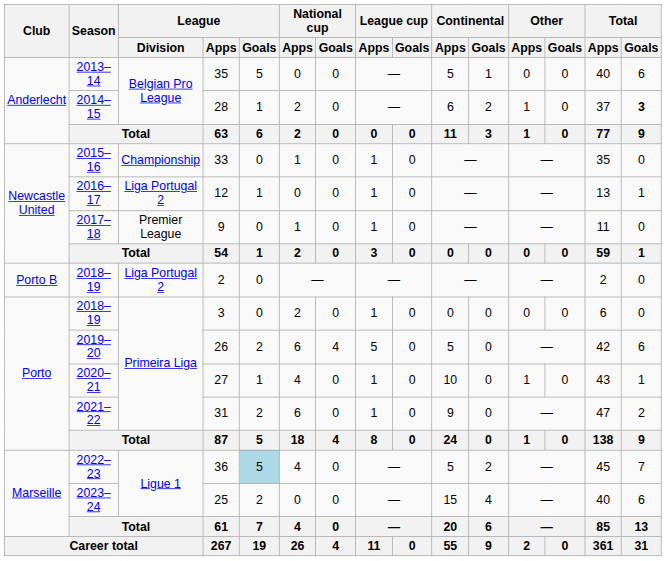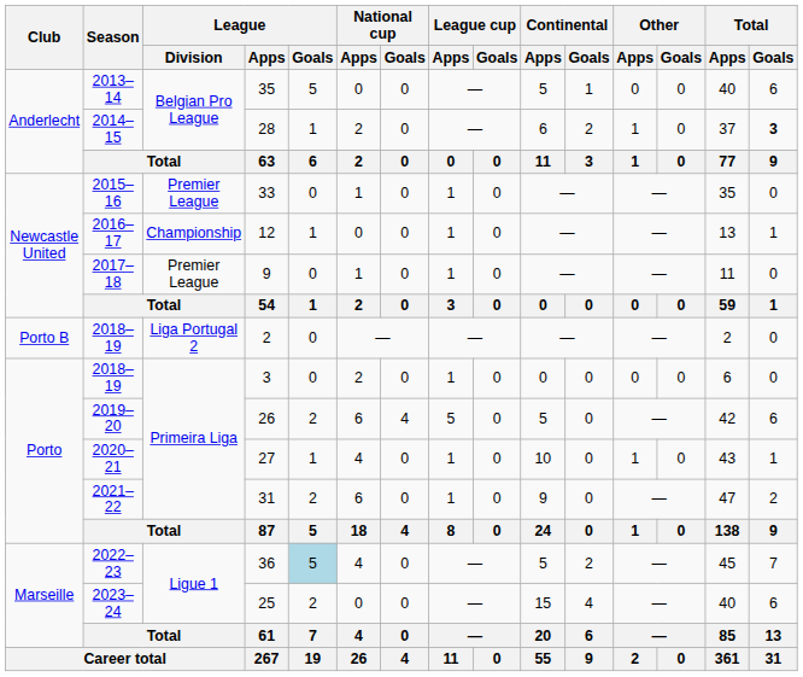 <table class="wikitable" style="text-align:center">
 <tr>
 <th rowspan="2">Club</th>
 <th rowspan="2">Season</th>
 <th colspan="3">League</th>
 <th colspan="2">National cup</th>
 <th colspan="2">League cup</th>
 <th colspan="2">Continental</th>
 <th colspan="2">Other</th>
 <th colspan="2">Total</th>
 </tr>
 <tr>
 <th>Division</th>
 <th>Apps</th>
 <th>Goals</th>
 <th>Apps</th>
 <th>Goals</th>
 <th>Apps</th>
 <th>Goals</th>
 <th>Apps</th>
 <th>Goals</th>
 <th>Apps</th>
 <th>Goals</th>
 <th>Apps</th>
 <th>Goals</th>
 </tr>
 <tr>
 <td rowspan="3"><a href='#'>Anderlecht</a></td>
 <td><a href='#'>2013–14</a></td>
 <td rowspan="2"><a href='#'>Belgian Pro League</a></td>
 <td>35</td>
 <td>5</td>
 <td>0</td>
 <td>0</td>
 <td colspan="2">—</td>
 <td>5</td>
 <td>1</td>
 <td>0</td>
 <td>0</td>
 <td>40</td>
 <td>6</td>
 </tr>
 <tr>
 <td><a href='#'>2014–15</a></td>
 <td>28</td>
 <td>1</td>
 <td>2</td>
 <td>0</td>
 <td colspan="2">—</td>
 <td>6</td>
 <td>2</td>
 <td>1</td>
 <td>0</td>
 <td>37</td>
 <td><strong>3</strong></td>
 </tr>
 <tr>
 <th colspan="2">Total</th>
 <th>63</th>
 <th>6</th>
 <th>2</th>
 <th>0</th>
 <th>0</th>
 <th>0</th>
 <th>11</th>
 <th>3</th>
 <th>1</th>
 <th>0</th>
 <th>77</th>
 <th>9</th>
 </tr>
 <tr>
 <td rowspan="4"><a href='#'>Newcastle United</a></td>
 <td><a href='#'>2015–16</a></td>
-<td><a href='#'>Championship</a></td>
+<td><a href='#'>Premier League</a></td>
 <td>33</td>
 <td>0</td>
 <td>1</td>
 <td>0</td>
 <td>1</td>
 <td>0</td>
 <td colspan="2">—</td>
 <td colspan="2">—</td>
 <td>35</td>
 <td>0</td>
 </tr>
 <tr>
 <td><a href='#'>2016–17</a></td>
-<td><a href='#'>Liga Portugal 2</a></td>
+<td><a href='#'>Championship</a></td>
 <td>12</td>
 <td>1</td>
 <td>0</td>
 <td>0</td>
 <td>1</td>
 <td>0</td>
 <td colspan="2">—</td>
 <td colspan="2">—</td>
 <td>13</td>
 <td>1</td>
 </tr>
 <tr>
 <td><a href='#'>2017–18</a></td>
 <td>Premier League</td>
 <td>9</td>
 <td>0</td>
 <td>1</td>
 <td>0</td>
 <td>1</td>
 <td>0</td>
 <td colspan="2">—</td>
 <td colspan="2">—</td>
 <td>11</td>
 <td>0</td>
 </tr>
 <tr>
 <th colspan="2">Total</th>
 <th>54</th>
 <th>1</th>
 <th>2</th>
 <th>0</th>
 <th>3</th>
 <th>0</th>
 <th>0</th>
 <th>0</th>
 <th>0</th>
 <th>0</th>
 <th>59</th>
 <th>1</th>
 </tr>
 <tr>
 <td><a href='#'>Porto B</a></td>
 <td><a href='#'>2018–19</a></td>
 <td><a href='#'>Liga Portugal 2</a></td>
 <td>2</td>
 <td>0</td>
 <td colspan="2">—</td>
 <td colspan="2">—</td>
 <td colspan="2">—</td>
 <td colspan="2">—</td>
 <td>2</td>
 <td>0</td>
 </tr>
 <tr>
 <td rowspan="5"><a href='#'>Porto</a></td>
 <td><a href='#'>2018–19</a></td>
 <td rowspan="4"><a href='#'>Primeira Liga</a></td>
 <td>3</td>
 <td>0</td>
 <td>2</td>
 <td>0</td>
 <td>1</td>
 <td>0</td>
 <td>0</td>
 <td>0</td>
 <td>0</td>
 <td>0</td>
 <td>6</td>
 <td>0</td>
 </tr>
 <tr>
 <td><a href='#'>2019–20</a></td>
 <td>26</td>
 <td>2</td>
 <td>6</td>
 <td>4</td>
 <td>5</td>
 <td>0</td>
 <td>5</td>
 <td>0</td>
 <td colspan="2">—</td>
 <td>42</td>
 <td>6</td>
 </tr>
 <tr>
 <td><a href='#'>2020–21</a></td>
 <td>27</td>
 <td>1</td>
 <td>4</td>
 <td>0</td>
 <td>1</td>
 <td>0</td>
 <td>10</td>
 <td>0</td>
 <td>1</td>
 <td>0</td>
 <td>43</td>
 <td>1</td>
 </tr>
 <tr>
 <td><a href='#'>2021–22</a></td>
 <td>31</td>
 <td>2</td>
 <td>6</td>
 <td>0</td>
 <td>1</td>
 <td>0</td>
 <td>9</td>
 <td>0</td>
 <td colspan="2">—</td>
 <td>47</td>
 <td>2</td>
 </tr>
 <tr>
 <th colspan="2">Total</th>
 <th>87</th>
 <th>5</th>
 <th>18</th>
 <th>4</th>
 <th>8</th>
 <th>0</th>
 <th>24</th>
 <th>0</th>
 <th>1</th>
 <th>0</th>
 <th>138</th>
 <th>9</th>
 </tr>
 <tr>
 <td rowspan="3"><a href='#'>Marseille</a></td>
 <td><a href='#'>2022–23</a></td>
 <td rowspan="2"><a href='#'>Ligue 1</a></td>
 <td>36</td>
 <td style="background: lightblue;">5</td>
 <td>4</td>
 <td>0</td>
 <td colspan="2">—</td>
 <td>5</td>
 <td>2</td>
 <td colspan="2">—</td>
 <td>45</td>
 <td>7</td>
 </tr>
 <tr>
 <td><a href='#'>2023–24</a></td>
 <td>25</td>
 <td>2</td>
 <td>0</td>
 <td>0</td>
 <td colspan="2">—</td>
 <td>15</td>
 <td>4</td>
 <td colspan="2">—</td>
 <td>40</td>
 <td>6</td>
 </tr>
 <tr>
 <th colspan="2">Total</th>
 <th>61</th>
 <th>7</th>
 <th>4</th>
 <th>0</th>
 <th colspan="2">—</th>
 <th>20</th>
 <th>6</th>
 <th colspan="2">—</th>
 <th>85</th>
 <th>13</th>
 </tr>
 <tr>
 <th colspan="3">Career total</th>
 <th>267</th>
 <th>19</th>
 <th>26</th>
 <th>4</th>
 <th>11</th>
 <th>0</th>
 <th>55</th>
 <th>9</th>
 <th>2</th>
 <th>0</th>
 <th>361</th>
 <th>31</th>
 </tr>
 </table>
